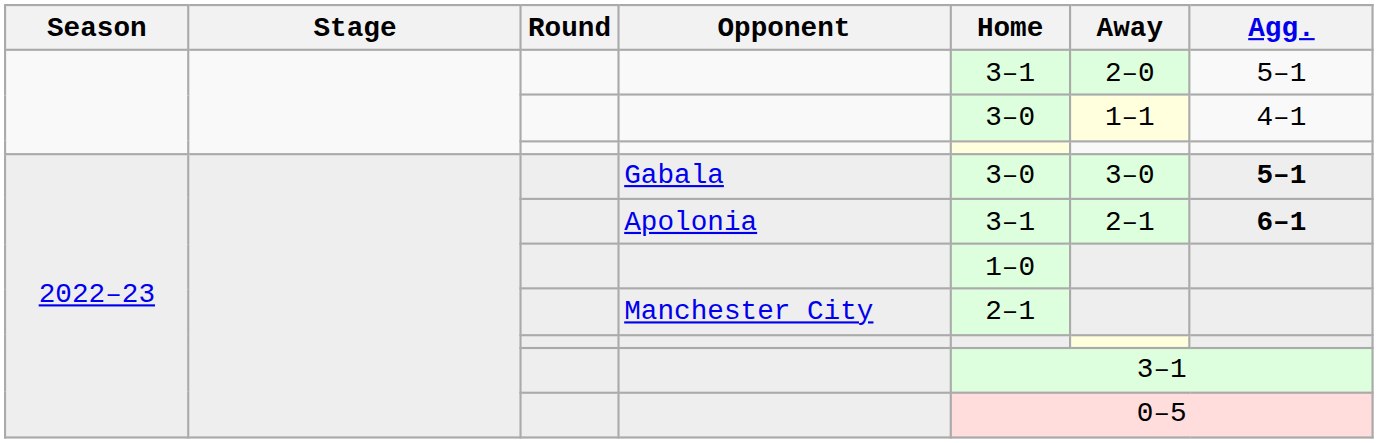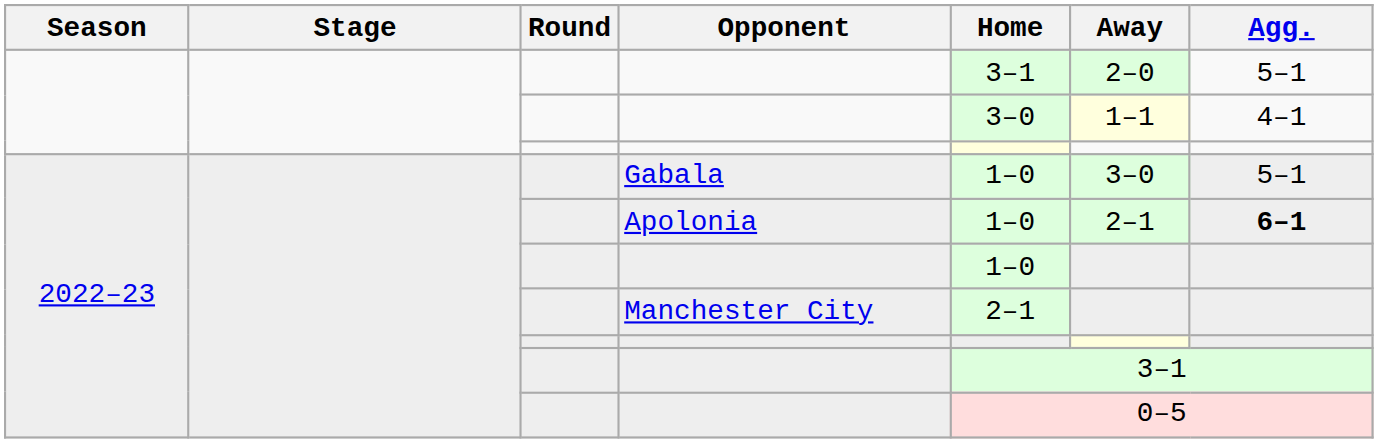 <table class="wikitable" style="font-size:100%; text-align: center;">
 <tr>
 <th width="80">Season</th>
 <th width="150">Stage</th>
 <th>Round</th>
 <th width="150">Opponent</th>
 <th width="50">Home</th>
 <th width="50">Away</th>
 <th width="80"><a href='#'>Agg.</a></th>
 </tr>
 <tr>
 <td rowspan=3></td>
 <td rowspan=3></td>
 <td></td>
 <td align="left"></td>
 <td bgcolor="#ddffdd">3–1</td>
 <td bgcolor="#ddffdd">2–0</td>
 <td>5–1</td>
 </tr>
 <tr>
 <td></td>
 <td align="left"></td>
 <td bgcolor="#ddffdd">3–0</td>
 <td bgcolor="#ffffdd">1–1</td>
 <td>4–1</td>
 </tr>
 <tr>
 <td></td>
 <td align="left"></td>
 <td bgcolor="#ffffdd"></td>
 <td></td>
 <td></td>
 </tr>
 <tr bgcolor=#EEEEEE>
 <td rowspan=7><a href='#'>2022–23</a></td>
 <td rowspan=7></td>
 <td></td>
 <td align="left"> <a href='#'>Gabala</a></td>
+<td bgcolor="#ddffdd">1–0</td>
 <td bgcolor="#ddffdd">3–0</td>
-<td bgcolor="#ddffdd">3–0</td>
-<td><strong>5–1</strong></td>
+<td>5–1</td>
 </tr>
 <tr bgcolor=#EEEEEE>
 <td></td>
 <td align="left"> <a href='#'>Apolonia</a></td>
-<td bgcolor="#ddffdd">3–1</td>
+<td bgcolor="#ddffdd">1–0</td>
 <td bgcolor="#ddffdd">2–1</td>
 <td><strong>6–1</strong></td>
 </tr>
 <tr bgcolor=#EEEEEE>
 <td></td>
 <td align="left"></td>
 <td bgcolor="#ddffdd">1–0</td>
 <td></td>
 <td></td>
 </tr>
 <tr bgcolor=#EEEEEE>
 <td></td>
 <td align="left"> <a href='#'>Manchester City</a></td>
 <td bgcolor="#ddffdd">2–1</td>
 <td></td>
 <td></td>
 </tr>
 <tr bgcolor=#EEEEEE>
 <td></td>
 <td align="left"></td>
 <td></td>
 <td bgcolor="#ffffdd"></td>
 <td></td>
 </tr>
 <tr bgcolor=#EEEEEE>
 <td></td>
 <td align="left"></td>
 <td colspan="3" bgcolor="#ddffdd">3–1</td>
 </tr>
 <tr bgcolor=#EEEEEE>
 <td></td>
 <td align="left"></td>
 <td colspan="3" bgcolor="#ffdddd">0–5</td>
 </tr>
 </table>
